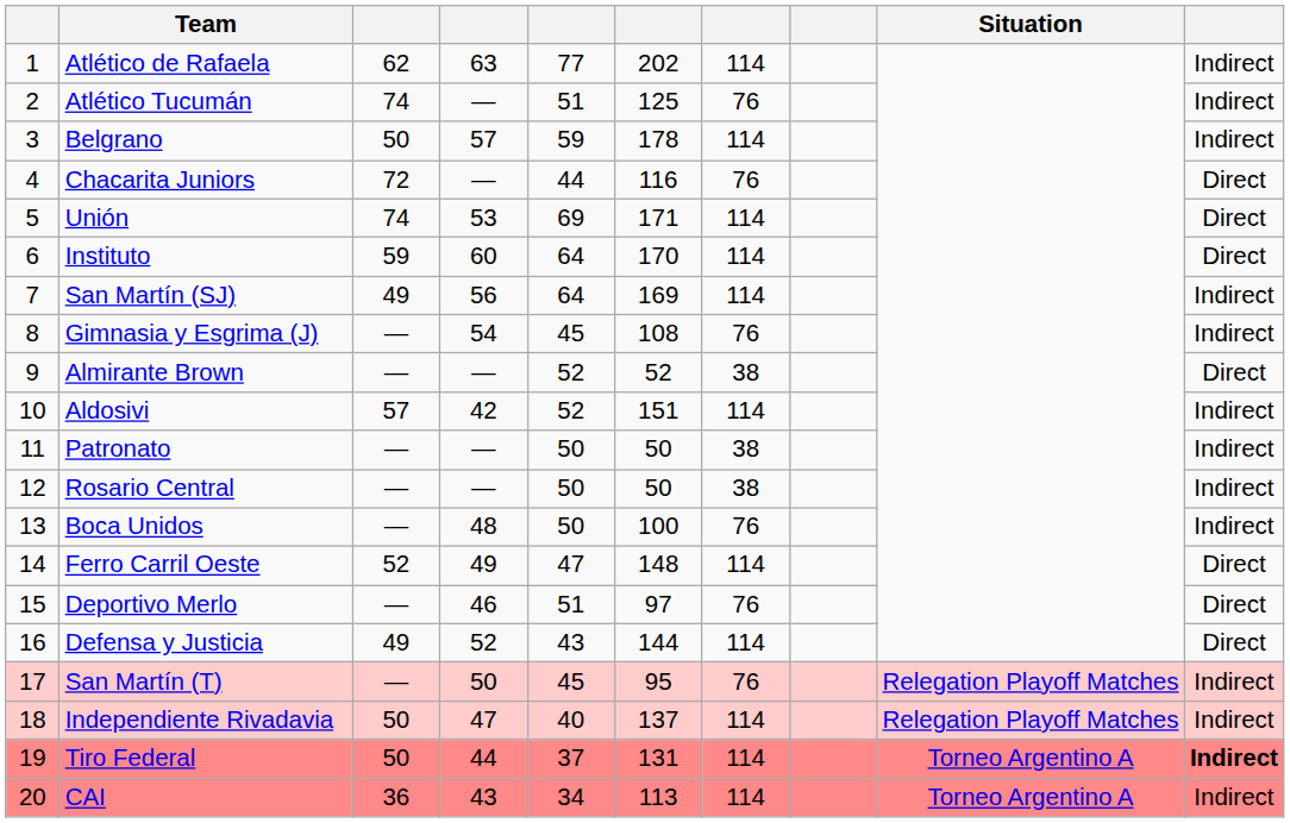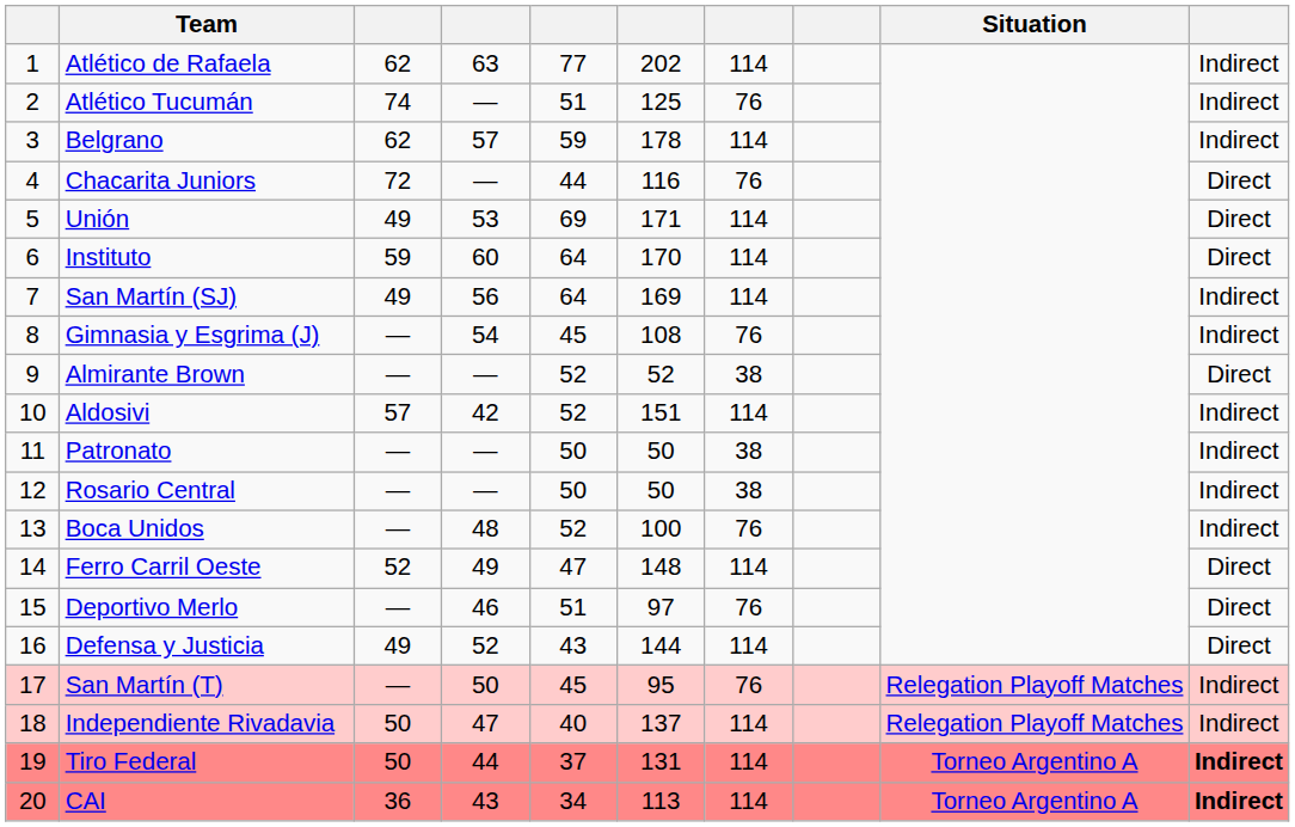 <table class="wikitable" style="text-align: center;">
 <tr>
 <th width=28><br></th>
 <th width=185>Team</th>
 <th width=50></th>
 <th width=50></th>
 <th width=50></th>
 <th width=50></th>
 <th width=50></th>
 <th width=50><br></th>
 <th>Situation</th>
 <th><br></th>
 </tr>
 <tr>
 <td>1</td>
 <td align="left"><a href='#'>Atlético de Rafaela</a></td>
 <td>62</td>
 <td>63</td>
 <td>77</td>
 <td>202</td>
 <td>114</td>
 <td><strong></strong></td>
 <td rowspan=16></td>
 <td>Indirect</td>
 </tr>
 <tr>
 <td>2</td>
 <td align="left"><a href='#'>Atlético Tucumán</a></td>
 <td>74</td>
 <td>—</td>
 <td>51</td>
 <td>125</td>
 <td>76</td>
 <td><strong></strong></td>
 <td>Indirect</td>
 </tr>
 <tr>
 <td>3</td>
 <td align="left"><a href='#'>Belgrano</a></td>
-<td>50</td>
+<td>62</td>
 <td>57</td>
 <td>59</td>
 <td>178</td>
 <td>114</td>
 <td><strong></strong></td>
 <td>Indirect</td>
 </tr>
 <tr>
 <td>4</td>
 <td align="left"><a href='#'>Chacarita Juniors</a></td>
 <td>72</td>
 <td>—</td>
 <td>44</td>
 <td>116</td>
 <td>76</td>
 <td><strong></strong></td>
 <td>Direct</td>
 </tr>
 <tr>
 <td>5</td>
 <td align="left"><a href='#'>Unión</a></td>
-<td>74</td>
+<td>49</td>
 <td>53</td>
 <td>69</td>
 <td>171</td>
 <td>114</td>
 <td><strong></strong></td>
 <td>Direct</td>
 </tr>
 <tr>
 <td>6</td>
 <td align="left"><a href='#'>Instituto</a></td>
 <td>59</td>
 <td>60</td>
 <td>64</td>
 <td>170</td>
 <td>114</td>
 <td><strong></strong></td>
 <td>Direct</td>
 </tr>
 <tr>
 <td>7</td>
 <td align="left"><a href='#'>San Martín (SJ)</a></td>
 <td>49</td>
 <td>56</td>
 <td>64</td>
 <td>169</td>
 <td>114</td>
 <td><strong></strong></td>
 <td>Indirect</td>
 </tr>
 <tr>
 <td>8</td>
 <td align="left"><a href='#'>Gimnasia y Esgrima (J)</a></td>
 <td>—</td>
 <td>54</td>
 <td>45</td>
 <td>108</td>
 <td>76</td>
 <td><strong></strong></td>
 <td>Indirect</td>
 </tr>
 <tr>
 <td>9</td>
 <td align="left"><a href='#'>Almirante Brown</a></td>
 <td>—</td>
 <td>—</td>
 <td>52</td>
 <td>52</td>
 <td>38</td>
 <td><strong></strong></td>
 <td>Direct</td>
 </tr>
 <tr>
 <td>10</td>
 <td align="left"><a href='#'>Aldosivi</a></td>
 <td>57</td>
 <td>42</td>
 <td>52</td>
 <td>151</td>
 <td>114</td>
 <td><strong></strong></td>
 <td>Indirect</td>
 </tr>
 <tr>
 <td>11</td>
 <td align="left"><a href='#'>Patronato</a></td>
 <td>—</td>
 <td>—</td>
 <td>50</td>
 <td>50</td>
 <td>38</td>
 <td><strong></strong></td>
 <td>Indirect</td>
 </tr>
 <tr>
 <td>12</td>
 <td align="left"><a href='#'>Rosario Central</a></td>
 <td>—</td>
 <td>—</td>
 <td>50</td>
 <td>50</td>
 <td>38</td>
 <td><strong></strong></td>
 <td>Indirect</td>
 </tr>
 <tr>
 <td>13</td>
 <td align="left"><a href='#'>Boca Unidos</a></td>
 <td>—</td>
 <td>48</td>
-<td>50</td>
+<td>52</td>
 <td>100</td>
 <td>76</td>
 <td><strong></strong></td>
 <td>Indirect</td>
 </tr>
 <tr>
 <td>14</td>
 <td align="left"><a href='#'>Ferro Carril Oeste</a></td>
 <td>52</td>
 <td>49</td>
 <td>47</td>
 <td>148</td>
 <td>114</td>
 <td><strong></strong></td>
 <td>Direct</td>
 </tr>
 <tr>
 <td>15</td>
 <td align="left"><a href='#'>Deportivo Merlo</a></td>
 <td>—</td>
 <td>46</td>
 <td>51</td>
 <td>97</td>
 <td>76</td>
 <td><strong></strong></td>
 <td>Direct</td>
 </tr>
 <tr>
 <td>16</td>
 <td align="left"><a href='#'>Defensa y Justicia</a></td>
 <td>49</td>
 <td>52</td>
 <td>43</td>
 <td>144</td>
 <td>114</td>
 <td><strong></strong></td>
 <td>Direct</td>
 </tr>
 <tr bgcolor=#FFCCCC>
 <td>17</td>
 <td align="left"><a href='#'>San Martín (T)</a></td>
 <td>—</td>
 <td>50</td>
 <td>45</td>
 <td>95</td>
 <td>76</td>
 <td><strong></strong></td>
 <td bgcolor=#FFCCCC><a href='#'>Relegation Playoff Matches</a></td>
 <td>Indirect</td>
 </tr>
 <tr bgcolor=#FFCCCC>
 <td>18</td>
 <td align="left"><a href='#'>Independiente Rivadavia</a></td>
 <td>50</td>
 <td>47</td>
 <td>40</td>
 <td>137</td>
 <td>114</td>
 <td><strong></strong></td>
 <td bgcolor=#FFCCCC><a href='#'>Relegation Playoff Matches</a></td>
 <td>Indirect</td>
 </tr>
 <tr bgcolor=#FF8888>
 <td>19</td>
 <td align="left"><a href='#'>Tiro Federal</a></td>
 <td>50</td>
 <td>44</td>
 <td>37</td>
 <td>131</td>
 <td>114</td>
 <td><strong></strong></td>
 <td bgcolor=#FF8888><a href='#'>Torneo Argentino A</a></td>
 <td><strong>Indirect</strong></td>
 </tr>
 <tr bgcolor=#FF8888>
 <td>20</td>
 <td align="left"><a href='#'>CAI</a></td>
 <td>36</td>
 <td>43</td>
 <td>34</td>
 <td>113</td>
 <td>114</td>
 <td><strong></strong></td>
 <td bgcolor=#FF8888><a href='#'>Torneo Argentino A</a></td>
-<td>Indirect</td>
+<td><strong>Indirect</strong></td>
 </tr>
 </table>
